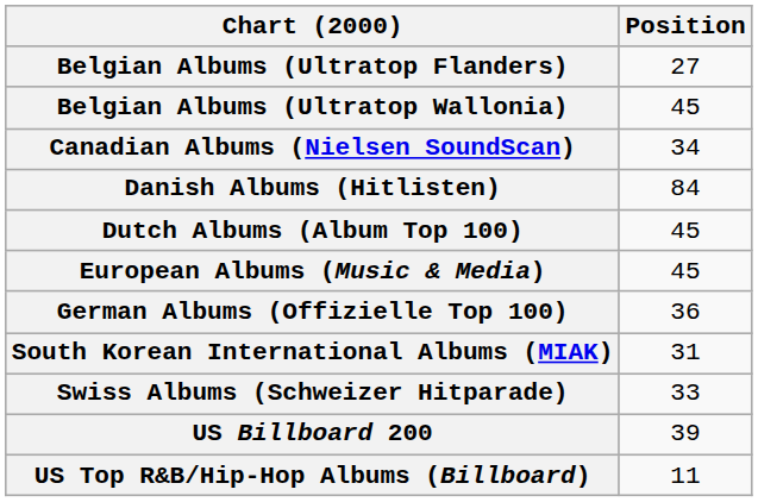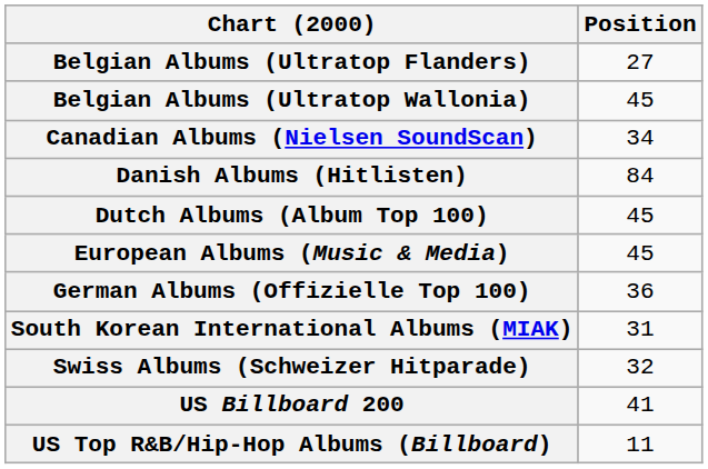 <table class="wikitable sortable plainrowheaders" style="text-align:center">
 <tr>
 <th scope="col">Chart (2000)</th>
 <th scope="col">Position</th>
 </tr>
 <tr>
 <th scope="row">Belgian Albums (Ultratop Flanders)</th>
 <td>27</td>
 </tr>
 <tr>
 <th scope="row">Belgian Albums (Ultratop Wallonia)</th>
 <td>45</td>
 </tr>
 <tr>
 <th scope="row">Canadian Albums (<a href='#'>Nielsen SoundScan</a>)</th>
 <td>34</td>
 </tr>
 <tr>
 <th scope="row">Danish Albums (Hitlisten)</th>
 <td>84</td>
 </tr>
 <tr>
 <th scope="row">Dutch Albums (Album Top 100)</th>
 <td>45</td>
 </tr>
 <tr>
 <th scope="row">European Albums (<em>Music & Media</em>)</th>
 <td>45</td>
 </tr>
 <tr>
 <th scope="row">German Albums (Offizielle Top 100)</th>
 <td>36</td>
 </tr>
 <tr>
 <th scope="row">South Korean International Albums (<a href='#'>MIAK</a>)</th>
 <td>31</td>
 </tr>
 <tr>
 <th scope="row">Swiss Albums (Schweizer Hitparade)</th>
-<td>33</td>
+<td>32</td>
 </tr>
 <tr>
 <th scope="row">US <em>Billboard</em> 200</th>
-<td>39</td>
+<td>41</td>
 </tr>
 <tr>
 <th scope="row">US Top R&B/Hip-Hop Albums (<em>Billboard</em>)</th>
 <td>11</td>
 </tr>
 </table>
